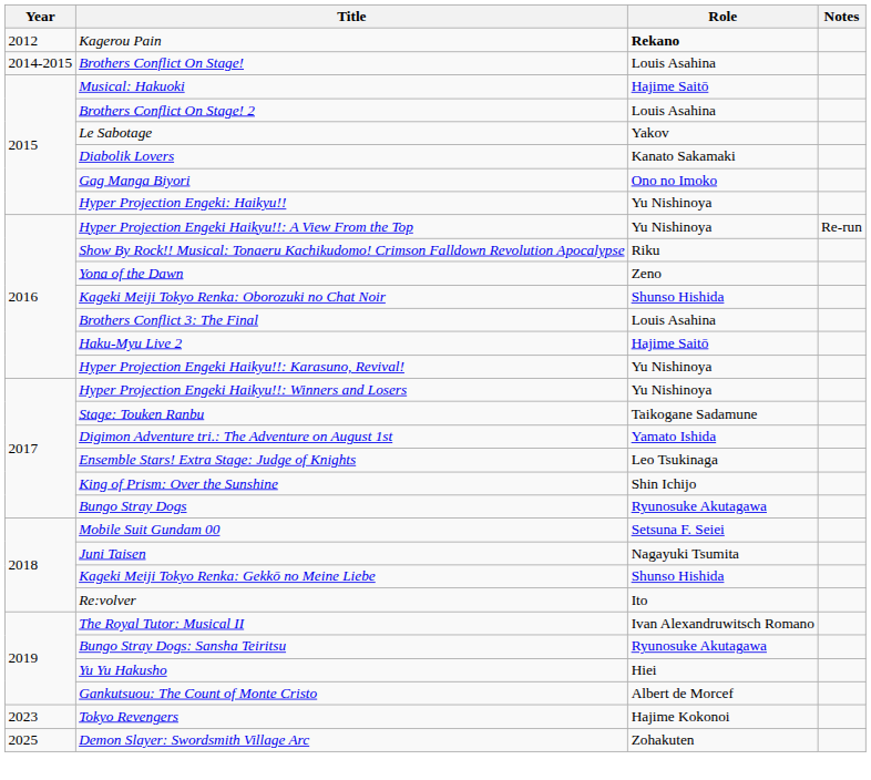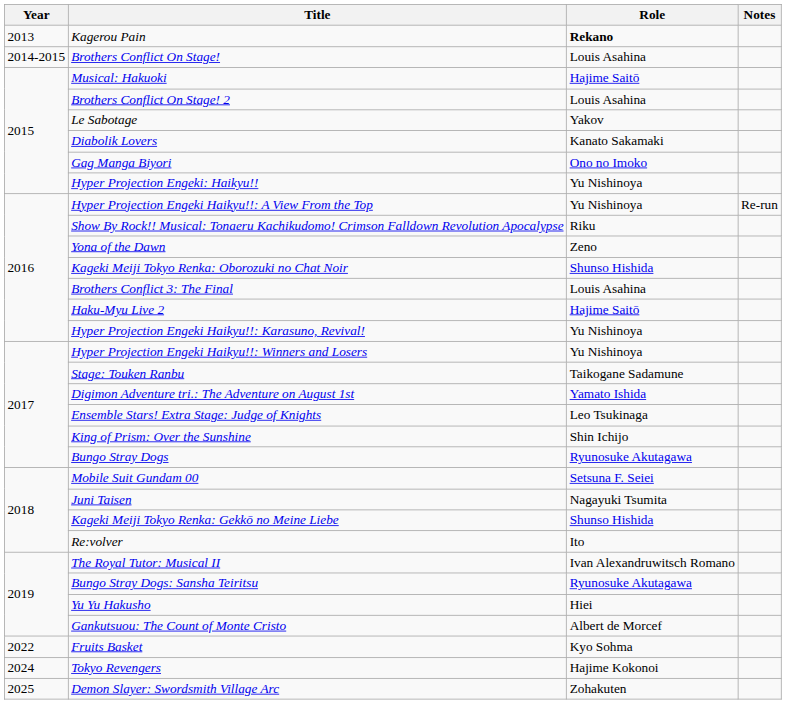 <table class="wikitable sortable">
 <tr>
 <th>Year</th>
 <th>Title</th>
 <th>Role</th>
 <th class="unsortable">Notes</th>
 </tr>
 <tr>
-<td>2012</td>
+<td>2013</td>
 <td><em>Kagerou Pain</em></td>
 <td><strong>Rekano</strong></td>
 <td></td>
 </tr>
 <tr>
 <td>2014-2015</td>
 <td><em><a href='#'>Brothers Conflict On Stage!</a></em></td>
 <td>Louis Asahina</td>
 <td></td>
 </tr>
 <tr>
 <td rowspan="6">2015</td>
 <td><em><a href='#'>Musical: Hakuoki</a></em></td>
 <td><a href='#'>Hajime Saitō</a></td>
 <td></td>
 </tr>
 <tr>
 <td><em><a href='#'>Brothers Conflict On Stage! 2</a></em></td>
 <td>Louis Asahina</td>
 <td></td>
 </tr>
 <tr>
 <td><em>Le Sabotage</em></td>
 <td>Yakov</td>
 <td></td>
 </tr>
 <tr>
 <td><em><a href='#'>Diabolik Lovers</a></em></td>
 <td>Kanato Sakamaki</td>
 <td></td>
 </tr>
 <tr>
 <td><em><a href='#'>Gag Manga Biyori</a></em></td>
 <td><a href='#'>Ono no Imoko</a></td>
 <td></td>
 </tr>
 <tr>
 <td><em><a href='#'>Hyper Projection Engeki: Haikyu!!</a></em></td>
 <td>Yu Nishinoya</td>
 <td></td>
 </tr>
 <tr>
 <td rowspan="7">2016</td>
 <td><em><a href='#'>Hyper Projection Engeki Haikyu!!: A View From the Top</a></em></td>
 <td>Yu Nishinoya</td>
 <td>Re-run</td>
 </tr>
 <tr>
 <td><em><a href='#'>Show By Rock!! Musical: Tonaeru Kachikudomo! Crimson Falldown Revolution Apocalypse</a></em></td>
 <td>Riku</td>
 <td></td>
 </tr>
 <tr>
 <td><em><a href='#'>Yona of the Dawn</a></em></td>
 <td>Zeno</td>
 <td></td>
 </tr>
 <tr>
 <td><em><a href='#'>Kageki Meiji Tokyo Renka: Oborozuki no Chat Noir</a></em></td>
 <td><a href='#'>Shunso Hishida</a></td>
 <td></td>
 </tr>
 <tr>
 <td><em><a href='#'>Brothers Conflict 3: The Final</a></em></td>
 <td>Louis Asahina</td>
 <td></td>
 </tr>
 <tr>
 <td><em><a href='#'>Haku-Myu Live 2</a></em></td>
 <td><a href='#'>Hajime Saitō</a></td>
 <td></td>
 </tr>
 <tr>
 <td><em><a href='#'>Hyper Projection Engeki Haikyu!!: Karasuno, Revival!</a></em></td>
 <td>Yu Nishinoya</td>
 <td></td>
 </tr>
 <tr>
 <td rowspan="6">2017</td>
 <td><em><a href='#'>Hyper Projection Engeki Haikyu!!: Winners and Losers</a></em></td>
 <td>Yu Nishinoya</td>
 <td></td>
 </tr>
 <tr>
 <td><em><a href='#'>Stage: Touken Ranbu</a></em></td>
 <td>Taikogane Sadamune</td>
 <td></td>
 </tr>
 <tr>
 <td><em><a href='#'>Digimon Adventure tri.: The Adventure on August 1st</a></em></td>
 <td><a href='#'>Yamato Ishida</a></td>
 <td></td>
 </tr>
 <tr>
 <td><em><a href='#'>Ensemble Stars! Extra Stage: Judge of Knights</a></em></td>
 <td>Leo Tsukinaga</td>
 <td></td>
 </tr>
 <tr>
 <td><em><a href='#'>King of Prism: Over the Sunshine</a></em></td>
 <td>Shin Ichijo</td>
 <td></td>
 </tr>
 <tr>
 <td><em><a href='#'>Bungo Stray Dogs</a></em></td>
 <td><a href='#'>Ryunosuke Akutagawa</a></td>
 <td></td>
 </tr>
 <tr>
 <td rowspan="4">2018</td>
 <td><em><a href='#'>Mobile Suit Gundam 00</a></em></td>
 <td><a href='#'>Setsuna F. Seiei</a></td>
 <td></td>
 </tr>
 <tr>
 <td><em><a href='#'>Juni Taisen</a></em></td>
 <td>Nagayuki Tsumita</td>
 <td></td>
 </tr>
 <tr>
 <td><em><a href='#'>Kageki Meiji Tokyo Renka: Gekkō no Meine Liebe</a></em></td>
 <td><a href='#'>Shunso Hishida</a></td>
 <td></td>
 </tr>
 <tr>
 <td><em>Re:volver</em></td>
 <td>Ito</td>
 <td></td>
 </tr>
 <tr>
 <td rowspan="4">2019</td>
 <td><em><a href='#'>The Royal Tutor: Musical II</a></em></td>
 <td>Ivan Alexandruwitsch Romano</td>
 <td></td>
 </tr>
 <tr>
 <td><em><a href='#'>Bungo Stray Dogs: Sansha Teiritsu</a></em></td>
 <td><a href='#'>Ryunosuke Akutagawa</a></td>
 <td></td>
 </tr>
 <tr>
 <td><em><a href='#'>Yu Yu Hakusho</a></em></td>
 <td>Hiei</td>
 <td></td>
 </tr>
 <tr>
 <td><em><a href='#'>Gankutsuou: The Count of Monte Cristo</a></em></td>
 <td>Albert de Morcef</td>
 <td></td>
 </tr>
 <tr>
-<td>2023</td>
+<td>2022</td>
+<td><em><a href='#'>Fruits Basket</a></em></td>
+<td>Kyo Sohma</td>
+<td></td>
+</tr>
+<tr>
+<td>2024</td>
 <td><em><a href='#'>Tokyo Revengers</a></em></td>
 <td>Hajime Kokonoi</td>
 <td></td>
 </tr>
 <tr>
 <td>2025</td>
 <td><em><a href='#'>Demon Slayer: Swordsmith Village Arc</a></em></td>
 <td>Zohakuten</td>
 <td></td>
 </tr>
 </table>
